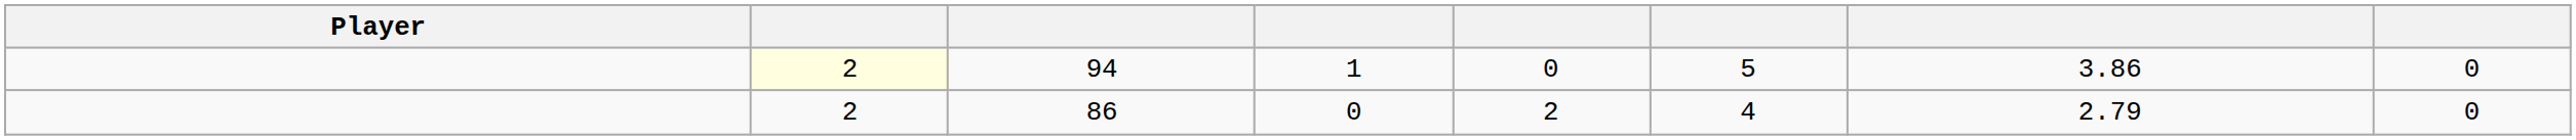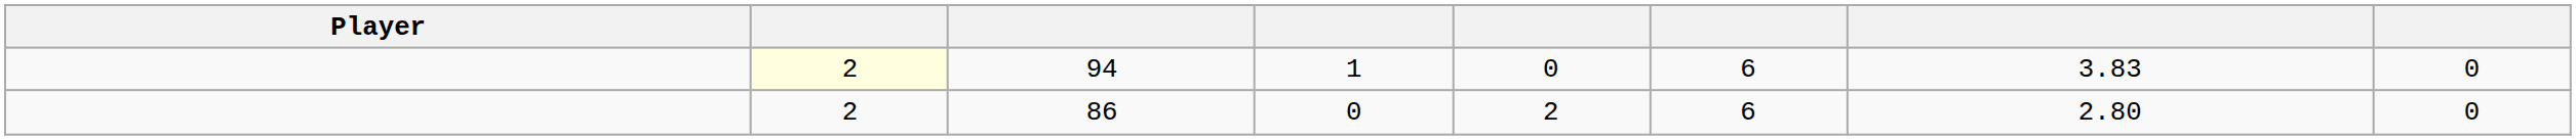 <table class="wikitable sortable" style="width:100%;">
 <tr style="text-align:center; background:#ddd;">
 <th>Player</th>
 <th></th>
 <th></th>
 <th></th>
 <th></th>
 <th></th>
 <th></th>
 <th></th>
 </tr>
 <tr align=center>
 <td></td>
 <td style="background: lightyellow;">2</td>
 <td>94</td>
 <td>1</td>
 <td>0</td>
-<td>5</td>
-<td>3.86</td>
+<td>6</td>
+<td>3.83</td>
 <td>0</td>
 </tr>
 <tr align=center>
 <td></td>
 <td>2</td>
 <td>86</td>
 <td>0</td>
 <td>2</td>
-<td>4</td>
-<td>2.79</td>
+<td>6</td>
+<td>2.80</td>
 <td>0</td>
 </tr>
 </table>
